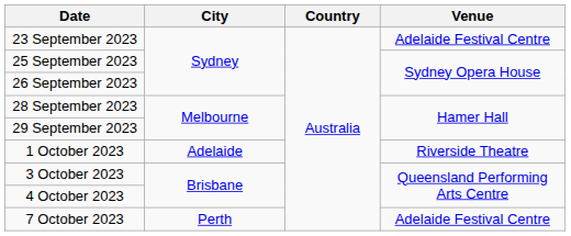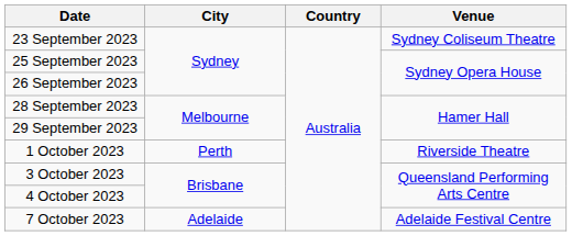 <table class="wikitable" style="text-align:center;">
 <tr>
 <th width=150>Date</th>
 <th width=150>City</th>
 <th width=100>Country</th>
 <th width=200>Venue</th>
 </tr>
 <tr>
 <td>23 September 2023</td>
 <td rowspan="3"><a href='#'>Sydney</a></td>
 <td rowspan="9"><a href='#'>Australia</a></td>
-<td><a href='#'>Adelaide Festival Centre</a></td>
+<td><a href='#'>Sydney Coliseum Theatre</a></td>
 </tr>
 <tr>
 <td>25 September 2023</td>
 <td rowspan=2><a href='#'>Sydney Opera House</a></td>
 </tr>
 <tr>
 <td>26 September 2023</td>
 </tr>
 <tr>
 <td>28 September 2023</td>
 <td rowspan="2"><a href='#'>Melbourne</a></td>
 <td rowspan="2"><a href='#'>Hamer Hall</a></td>
 </tr>
 <tr>
 <td>29 September 2023</td>
 </tr>
 <tr>
 <td>1 October 2023</td>
-<td><a href='#'>Adelaide</a></td>
+<td><a href='#'>Perth</a></td>
 <td><a href='#'>Riverside Theatre</a></td>
 </tr>
 <tr>
 <td>3 October 2023</td>
 <td rowspan="2"><a href='#'>Brisbane</a></td>
 <td rowspan="2"><a href='#'>Queensland Performing Arts Centre</a></td>
 </tr>
 <tr>
 <td>4 October 2023</td>
 </tr>
 <tr>
 <td>7 October 2023</td>
-<td><a href='#'>Perth</a></td>
+<td><a href='#'>Adelaide</a></td>
 <td><a href='#'>Adelaide Festival Centre</a></td>
 </tr>
 </table>
